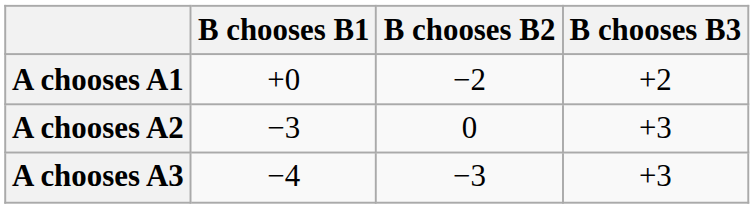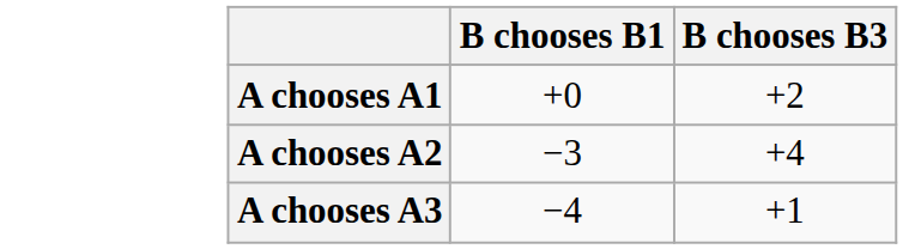 <table class="wikitable" style="text-align:center; float:right; margin-left:1em">
 <tr>
 <th></th>
 <th>B chooses B1</th>
-<th>B chooses B2</th>
 <th>B chooses B3</th>
 </tr>
 <tr>
 <th>A chooses A1</th>
 <td>+0</td>
-<td>−2</td>
 <td>+2</td>
 </tr>
 <tr>
 <th>A chooses A2</th>
 <td>−3</td>
-<td>0</td>
-<td>+3</td>
+<td>+4</td>
 </tr>
 <tr>
 <th>A chooses A3</th>
 <td>−4</td>
-<td>−3</td>
-<td>+3</td>
+<td>+1</td>
 </tr>
 </table>
